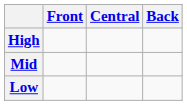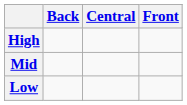 <table class="wikitable">
 <tr>
 <th></th>
+<th><a href='#'>Back</a></th>
+<th><a href='#'>Central</a></th>
 <th><a href='#'>Front</a></th>
-<th><a href='#'>Central</a></th>
-<th><a href='#'>Back</a></th>
 </tr>
 <tr>
 <th><a href='#'>High</a></th>
 <td> </td>
 <td></td>
 <td> </td>
 </tr>
 <tr>
 <th><a href='#'>Mid</a></th>
 <td> </td>
 <td></td>
 <td> </td>
 </tr>
 <tr>
 <th><a href='#'>Low</a></th>
-<td></td>
 <td> </td>
 <td> </td>
+<td></td>
 </tr>
 </table>
